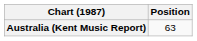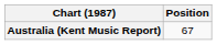 <table class="wikitable plainrowheaders" style="text-align:center">
 <tr>
 <th>Chart (1987)</th>
 <th>Position</th>
 </tr>
 <tr>
 <th scope="row">Australia (Kent Music Report)</th>
-<td>63</td>
+<td>67</td>
 </tr>
 </table>
